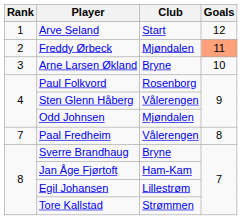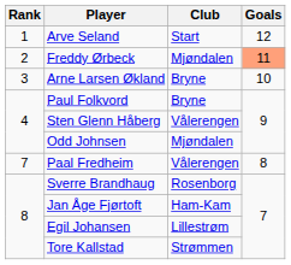 <table class="wikitable" style="text-align:center">
 <tr>
 <th>Rank</th>
 <th>Player</th>
 <th>Club</th>
 <th>Goals</th>
 </tr>
 <tr>
 <td>1</td>
 <td align="left"> <a href='#'>Arve Seland</a></td>
 <td align="left"><a href='#'>Start</a></td>
 <td>12</td>
 </tr>
 <tr>
 <td>2</td>
 <td align="left"> <a href='#'>Freddy Ørbeck</a></td>
 <td align="left"><a href='#'>Mjøndalen</a></td>
 <td style="background: lightsalmon;">11</td>
 </tr>
 <tr>
 <td>3</td>
 <td align="left"> <a href='#'>Arne Larsen Økland</a></td>
 <td align="left"><a href='#'>Bryne</a></td>
 <td>10</td>
 </tr>
 <tr>
 <td rowspan="3">4</td>
 <td align="left"> <a href='#'>Paul Folkvord</a></td>
-<td align="left"><a href='#'>Rosenborg</a></td>
+<td align="left"><a href='#'>Bryne</a></td>
 <td rowspan="3">9</td>
 </tr>
 <tr>
 <td align="left"> <a href='#'>Sten Glenn Håberg</a></td>
 <td align="left"><a href='#'>Vålerengen</a></td>
 </tr>
 <tr>
 <td align="left"> <a href='#'>Odd Johnsen</a></td>
 <td align="left"><a href='#'>Mjøndalen</a></td>
 </tr>
 <tr>
 <td>7</td>
 <td align="left"> <a href='#'>Paal Fredheim</a></td>
 <td align="left"><a href='#'>Vålerengen</a></td>
 <td>8</td>
 </tr>
 <tr>
 <td rowspan="4">8</td>
 <td align="left"> <a href='#'>Sverre Brandhaug</a></td>
-<td align="left"><a href='#'>Bryne</a></td>
+<td align="left"><a href='#'>Rosenborg</a></td>
 <td rowspan="4">7</td>
 </tr>
 <tr>
 <td align="left"> <a href='#'>Jan Åge Fjørtoft</a></td>
 <td align="left"><a href='#'>Ham-Kam</a></td>
 </tr>
 <tr>
 <td align="left"> <a href='#'>Egil Johansen</a></td>
 <td align="left"><a href='#'>Lillestrøm</a></td>
 </tr>
 <tr>
 <td align="left"> <a href='#'>Tore Kallstad</a></td>
 <td align="left"><a href='#'>Strømmen</a></td>
 </tr>
 </table>
